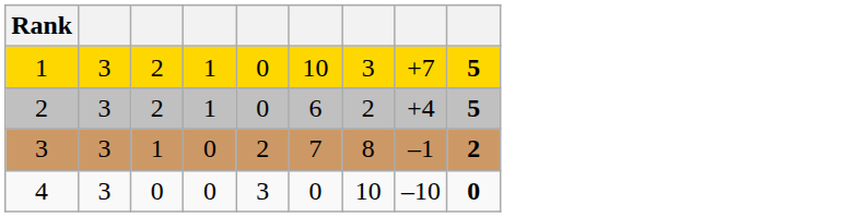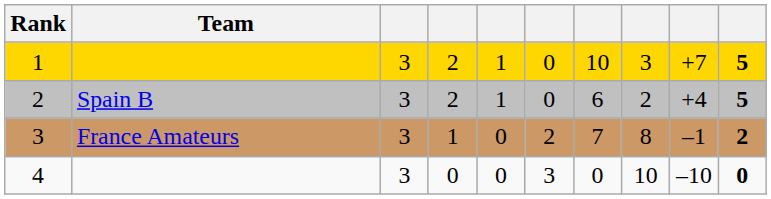 <table class="wikitable" style="text-align:center">
 <tr>
 <th width=20>Rank</th>
+<th width=200>Team</th>
 <th width="25"></th>
 <th width="25"></th>
 <th width="25"></th>
 <th width="25"></th>
 <th width="25"></th>
 <th width="25"></th>
 <th width="25"></th>
 <th width="25"></th>
 </tr>
 <tr style="background:gold;">
 <td>1</td>
+<td style="text-align:left;"></td>
 <td>3</td>
 <td>2</td>
 <td>1</td>
 <td>0</td>
 <td>10</td>
 <td>3</td>
 <td>+7</td>
 <td><strong>5</strong></td>
 </tr>
 <tr style="background:silver;">
 <td>2</td>
+<td style="text-align:left;"> <a href='#'>Spain B</a></td>
 <td>3</td>
 <td>2</td>
 <td>1</td>
 <td>0</td>
 <td>6</td>
 <td>2</td>
 <td>+4</td>
 <td><strong>5</strong></td>
 </tr>
 <tr style="background:#cc9966;">
 <td>3</td>
+<td style="text-align:left;"> <a href='#'>France Amateurs</a></td>
 <td>3</td>
 <td>1</td>
 <td>0</td>
 <td>2</td>
 <td>7</td>
 <td>8</td>
 <td>–1</td>
 <td><strong>2</strong></td>
 </tr>
 <tr>
 <td>4</td>
+<td style="text-align:left;"></td>
 <td>3</td>
 <td>0</td>
 <td>0</td>
 <td>3</td>
 <td>0</td>
 <td>10</td>
 <td>–10</td>
 <td><strong>0</strong></td>
 </tr>
 </table>
